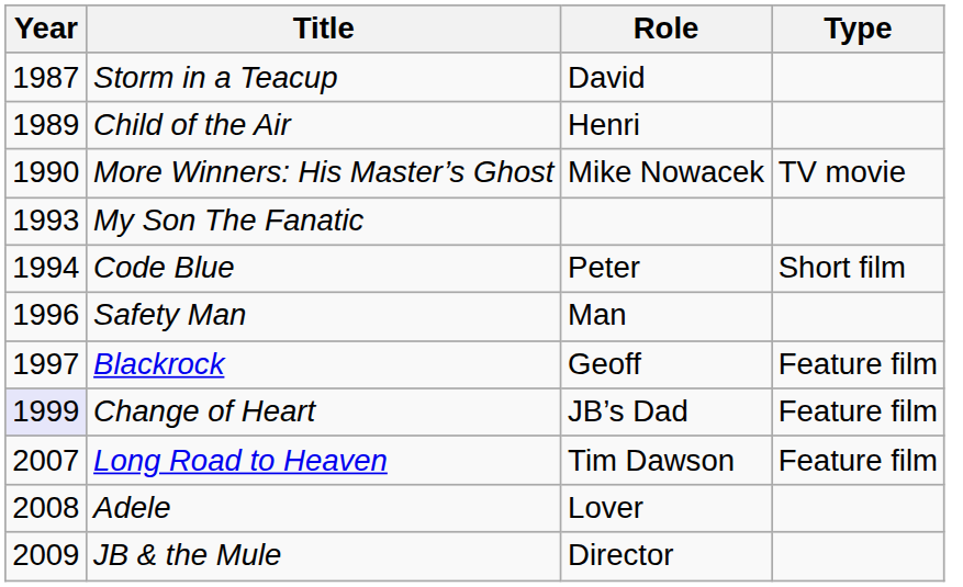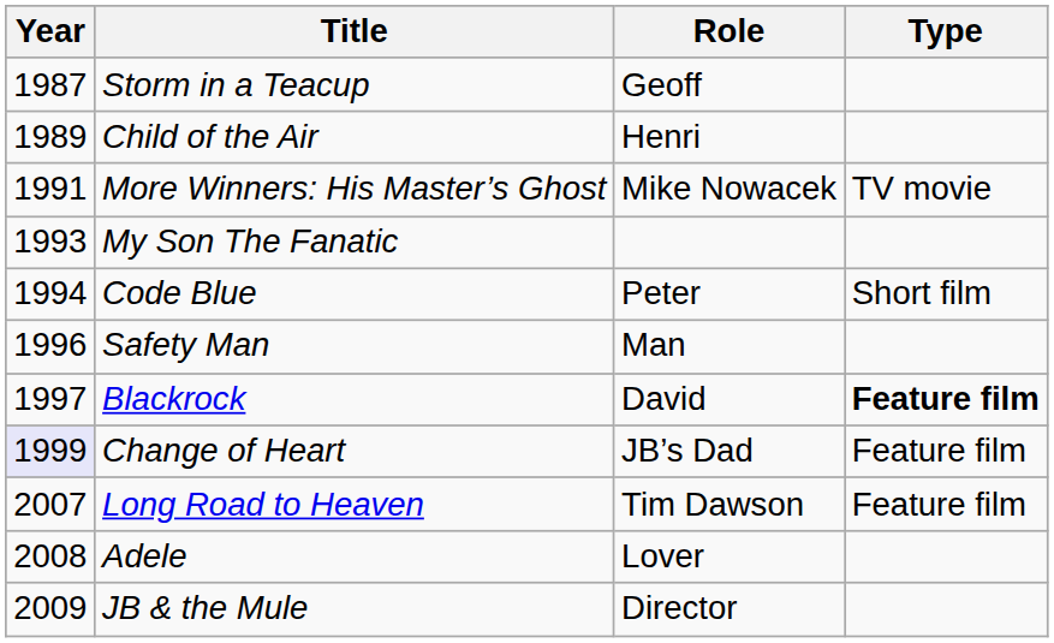 <table class="wikitable sortable">
 <tr>
 <th>Year</th>
 <th>Title</th>
 <th>Role</th>
 <th class="unsortable">Type</th>
 </tr>
 <tr>
 <td>1987</td>
 <td><em>Storm in a Teacup</em></td>
-<td>David</td>
+<td>Geoff</td>
 <td></td>
 </tr>
 <tr>
 <td>1989</td>
 <td><em>Child of the Air</em></td>
 <td>Henri</td>
 <td></td>
 </tr>
 <tr>
-<td>1990</td>
+<td>1991</td>
 <td><em>More Winners: His Master’s Ghost</em></td>
 <td>Mike Nowacek</td>
 <td>TV movie</td>
 </tr>
 <tr>
 <td>1993</td>
 <td><em>My Son The Fanatic</em></td>
 <td></td>
 <td></td>
 </tr>
 <tr>
 <td>1994</td>
 <td><em>Code Blue</em></td>
 <td>Peter</td>
 <td>Short film</td>
 </tr>
 <tr>
 <td>1996</td>
 <td><em>Safety Man</em></td>
 <td>Man</td>
 <td></td>
 </tr>
 <tr>
 <td>1997</td>
 <td><em><a href='#'>Blackrock</a></em></td>
-<td>Geoff</td>
-<td>Feature film</td>
+<td>David</td>
+<td><strong>Feature film</strong></td>
 </tr>
 <tr>
 <td style="background: lavender;">1999</td>
 <td><em>Change of Heart</em></td>
 <td>JB’s Dad</td>
 <td>Feature film</td>
 </tr>
 <tr>
 <td>2007</td>
 <td><em><a href='#'>Long Road to Heaven</a></em></td>
 <td>Tim Dawson</td>
 <td>Feature film</td>
 </tr>
 <tr>
 <td>2008</td>
 <td><em>Adele</em></td>
 <td>Lover</td>
 <td></td>
 </tr>
 <tr>
 <td>2009</td>
 <td><em>JB & the Mule</em></td>
 <td>Director</td>
 <td></td>
 </tr>
 </table>
